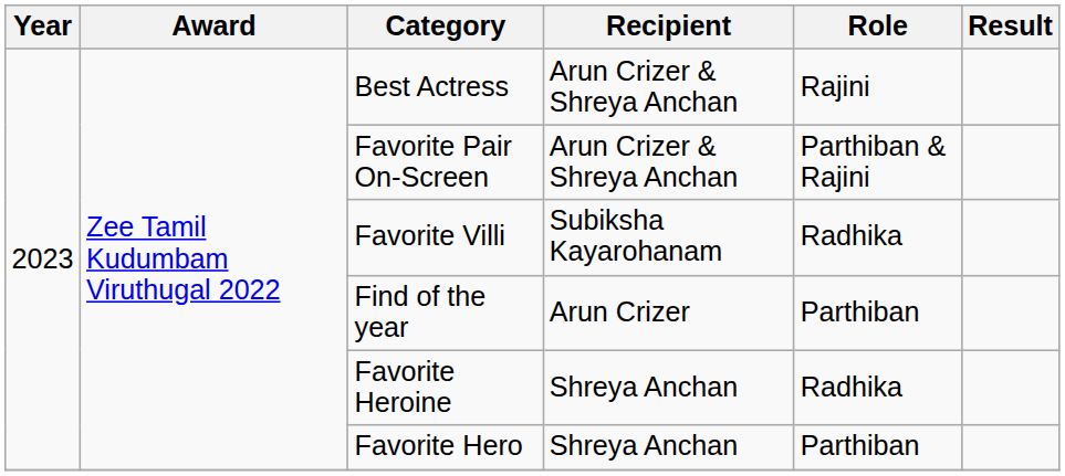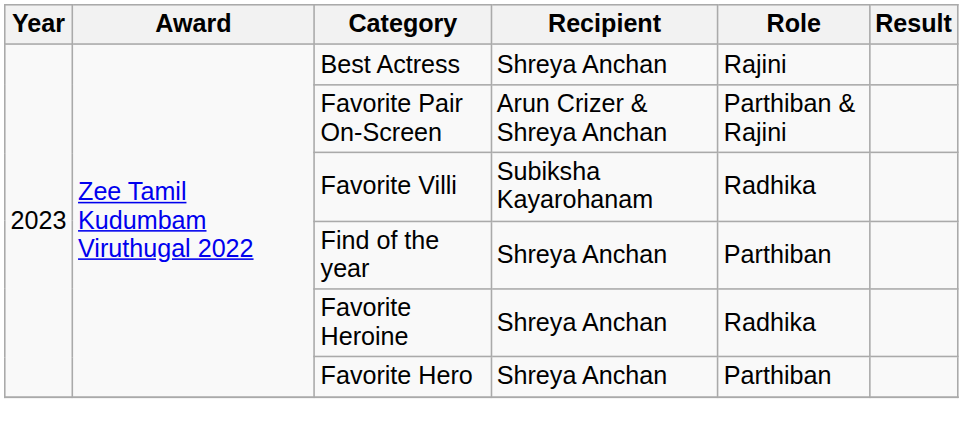 <table class="wikitable">
 <tr>
 <th>Year</th>
 <th>Award</th>
 <th>Category</th>
 <th>Recipient</th>
 <th>Role</th>
 <th>Result</th>
 </tr>
 <tr>
 <td rowspan="6">2023</td>
 <td rowspan="6"><a href='#'>Zee Tamil Kudumbam Viruthugal 2022</a></td>
 <td>Best Actress</td>
-<td>Arun Crizer & Shreya Anchan</td>
+<td>Shreya Anchan</td>
 <td>Rajini</td>
 <td></td>
 </tr>
 <tr>
 <td>Favorite Pair On-Screen</td>
 <td>Arun Crizer & Shreya Anchan</td>
 <td>Parthiban & Rajini</td>
 <td></td>
 </tr>
 <tr>
 <td>Favorite Villi</td>
 <td>Subiksha Kayarohanam</td>
 <td>Radhika</td>
 <td></td>
 </tr>
 <tr>
 <td>Find of the year</td>
-<td>Arun Crizer</td>
+<td>Shreya Anchan</td>
 <td>Parthiban</td>
 <td></td>
 </tr>
 <tr>
 <td>Favorite Heroine</td>
 <td>Shreya Anchan</td>
 <td>Radhika</td>
 <td></td>
 </tr>
 <tr>
 <td>Favorite Hero</td>
 <td>Shreya Anchan</td>
 <td>Parthiban</td>
 <td></td>
 </tr>
 <tr>
 </tr>
 </table>
